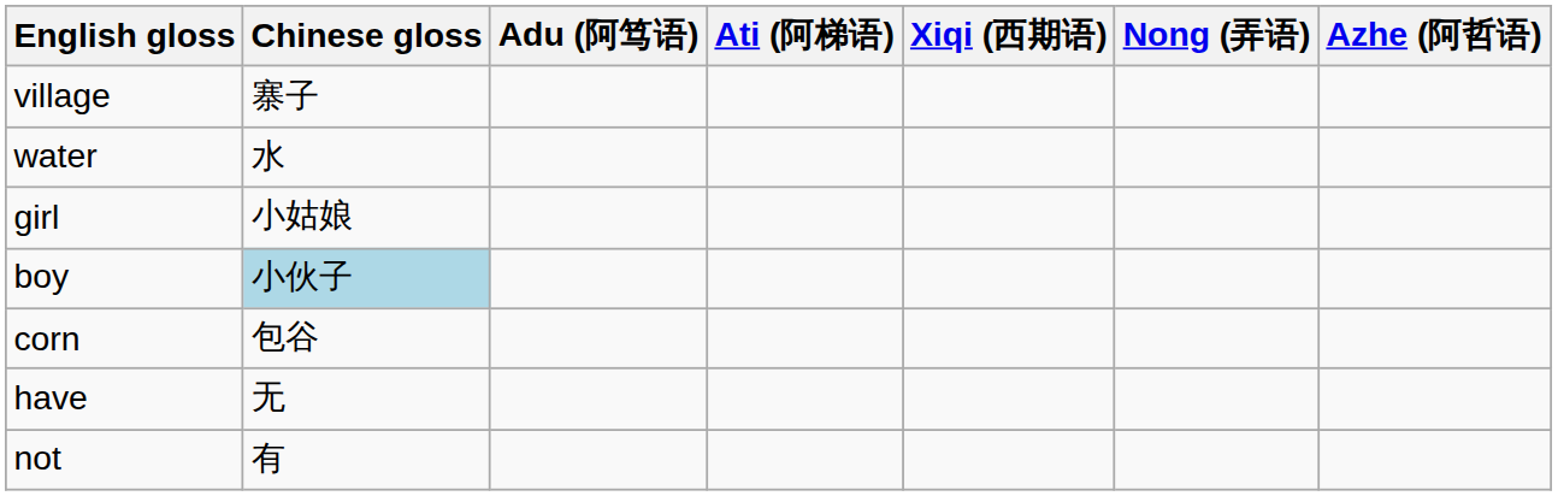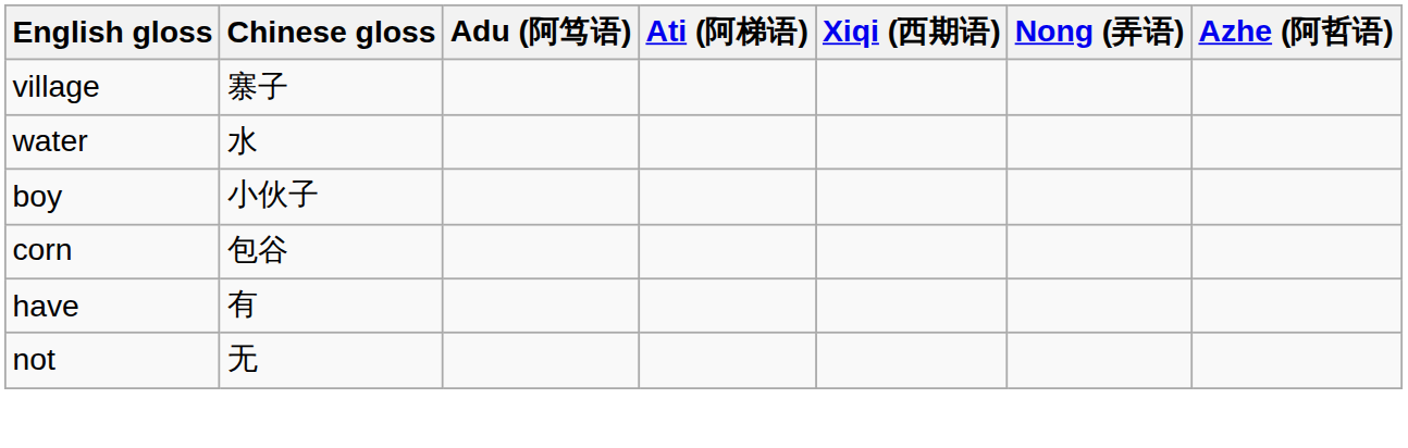 <table class="wikitable sortable">
 <tr>
 <th>English gloss</th>
 <th>Chinese gloss</th>
 <th>Adu (阿笃语)</th>
 <th><a href='#'>Ati</a> (阿梯语)</th>
 <th><a href='#'>Xiqi</a> (西期语)</th>
 <th><a href='#'>Nong</a> (弄语)</th>
 <th><a href='#'>Azhe</a> (阿哲语)</th>
 </tr>
 <tr>
 <td>village</td>
 <td>寨子</td>
 <td></td>
 <td></td>
 <td></td>
 <td></td>
 <td></td>
 </tr>
 <tr>
 <td>water</td>
 <td>水</td>
 <td></td>
 <td></td>
 <td></td>
 <td></td>
 <td></td>
 </tr>
 <tr>
-<td>girl</td>
-<td>小姑娘</td>
-<td></td>
-<td></td>
-<td></td>
-<td></td>
-<td></td>
-</tr>
-<tr>
 <td>boy</td>
-<td style="background: lightblue;">小伙子</td>
+<td>小伙子</td>
 <td></td>
 <td></td>
 <td></td>
 <td></td>
 <td></td>
 </tr>
 <tr>
 <td>corn</td>
 <td>包谷</td>
 <td></td>
 <td></td>
 <td></td>
 <td></td>
 <td></td>
 </tr>
 <tr>
 <td>have</td>
-<td>无</td>
+<td>有</td>
 <td></td>
 <td></td>
 <td></td>
 <td></td>
 <td></td>
 </tr>
 <tr>
 <td>not</td>
-<td>有</td>
+<td>无</td>
 <td></td>
 <td></td>
 <td></td>
 <td></td>
 <td></td>
 </tr>
 </table>
